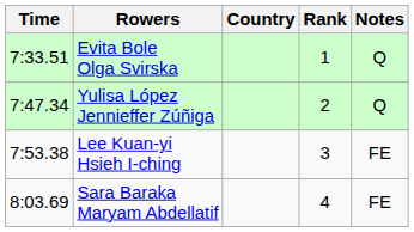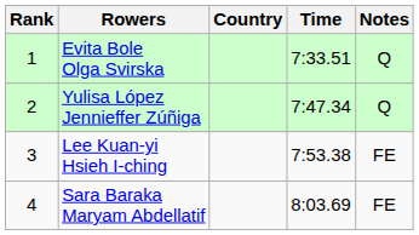 <table class="wikitable" style="text-align:center">
 <tr>
-<th>Time</th>
+<th>Rank</th>
 <th>Rowers</th>
 <th>Country</th>
-<th>Rank</th>
+<th>Time</th>
 <th>Notes</th>
 </tr>
 <tr bgcolor=ccffcc>
-<td>7:33.51</td>
+<td>1</td>
 <td align="left"><a href='#'>Evita Bole</a><br><a href='#'>Olga Svirska</a></td>
 <td align="left"></td>
-<td>1</td>
+<td>7:33.51</td>
 <td>Q</td>
 </tr>
 <tr bgcolor=ccffcc>
-<td>7:47.34</td>
+<td>2</td>
 <td align="left"><a href='#'>Yulisa López</a><br><a href='#'>Jennieffer Zúñiga</a></td>
 <td align="left"></td>
-<td>2</td>
+<td>7:47.34</td>
 <td>Q</td>
 </tr>
 <tr>
-<td>7:53.38</td>
+<td>3</td>
 <td align="left"><a href='#'>Lee Kuan-yi</a><br><a href='#'>Hsieh I-ching</a></td>
 <td align="left"></td>
-<td>3</td>
+<td>7:53.38</td>
 <td>FE</td>
 </tr>
 <tr>
-<td>8:03.69</td>
+<td>4</td>
 <td align="left"><a href='#'>Sara Baraka</a><br><a href='#'>Maryam Abdellatif</a></td>
 <td align="left"></td>
-<td>4</td>
+<td>8:03.69</td>
 <td>FE</td>
 </tr>
 </table>
